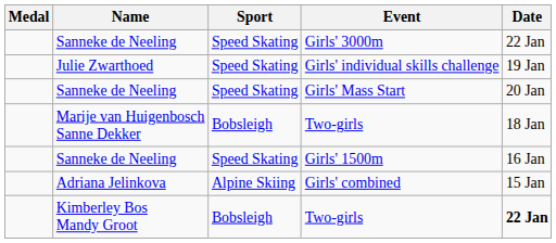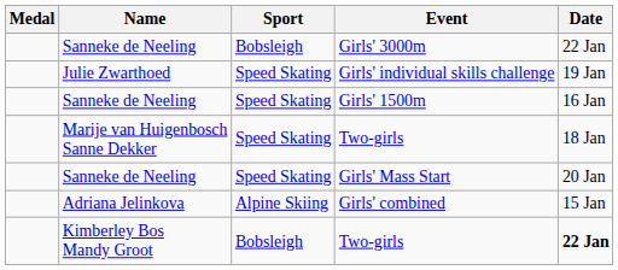 <table class="wikitable sortable" style="font-size:90%">
 <tr>
 <th>Medal</th>
 <th>Name</th>
 <th>Sport</th>
 <th>Event</th>
 <th>Date</th>
 </tr>
 <tr>
 <td></td>
 <td><a href='#'>Sanneke de Neeling</a></td>
-<td><a href='#'>Speed Skating</a></td>
+<td><a href='#'>Bobsleigh</a></td>
 <td><a href='#'>Girls' 3000m</a></td>
 <td>22 Jan</td>
 </tr>
 <tr>
 <td></td>
 <td><a href='#'>Julie Zwarthoed</a></td>
 <td><a href='#'>Speed Skating</a></td>
 <td><a href='#'>Girls' individual skills challenge</a></td>
 <td>19 Jan</td>
 </tr>
 <tr>
 <td></td>
 <td><a href='#'>Sanneke de Neeling</a></td>
 <td><a href='#'>Speed Skating</a></td>
-<td><a href='#'>Girls' Mass Start</a></td>
-<td>20 Jan</td>
+<td><a href='#'>Girls' 1500m</a></td>
+<td>16 Jan</td>
 </tr>
 <tr>
 <td></td>
 <td><a href='#'>Marije van Huigenbosch</a><br><a href='#'>Sanne Dekker</a></td>
-<td><a href='#'>Bobsleigh</a></td>
+<td><a href='#'>Speed Skating</a></td>
 <td><a href='#'>Two-girls</a></td>
 <td>18 Jan</td>
 </tr>
 <tr>
 <td></td>
 <td><a href='#'>Sanneke de Neeling</a></td>
 <td><a href='#'>Speed Skating</a></td>
-<td><a href='#'>Girls' 1500m</a></td>
-<td>16 Jan</td>
+<td><a href='#'>Girls' Mass Start</a></td>
+<td>20 Jan</td>
 </tr>
 <tr>
 <td></td>
 <td><a href='#'>Adriana Jelinkova</a></td>
 <td><a href='#'>Alpine Skiing</a></td>
 <td><a href='#'>Girls' combined</a></td>
 <td>15 Jan</td>
 </tr>
 <tr>
 <td></td>
 <td><a href='#'>Kimberley Bos</a><br><a href='#'>Mandy Groot</a></td>
 <td><a href='#'>Bobsleigh</a></td>
 <td><a href='#'>Two-girls</a></td>
 <td><strong>22 Jan</strong></td>
 </tr>
 </table>
